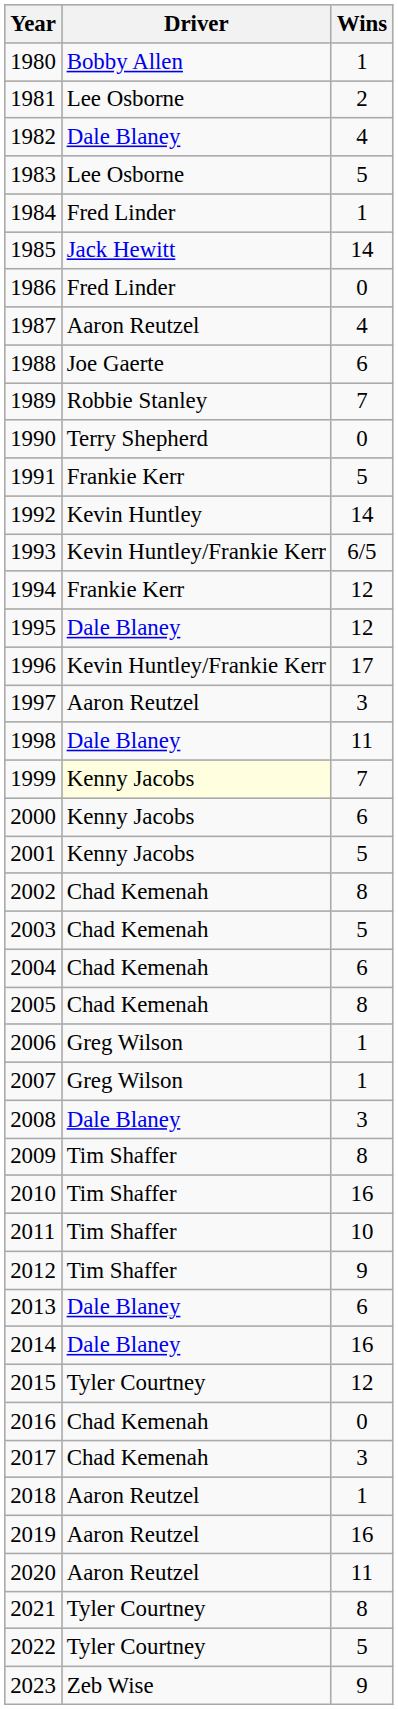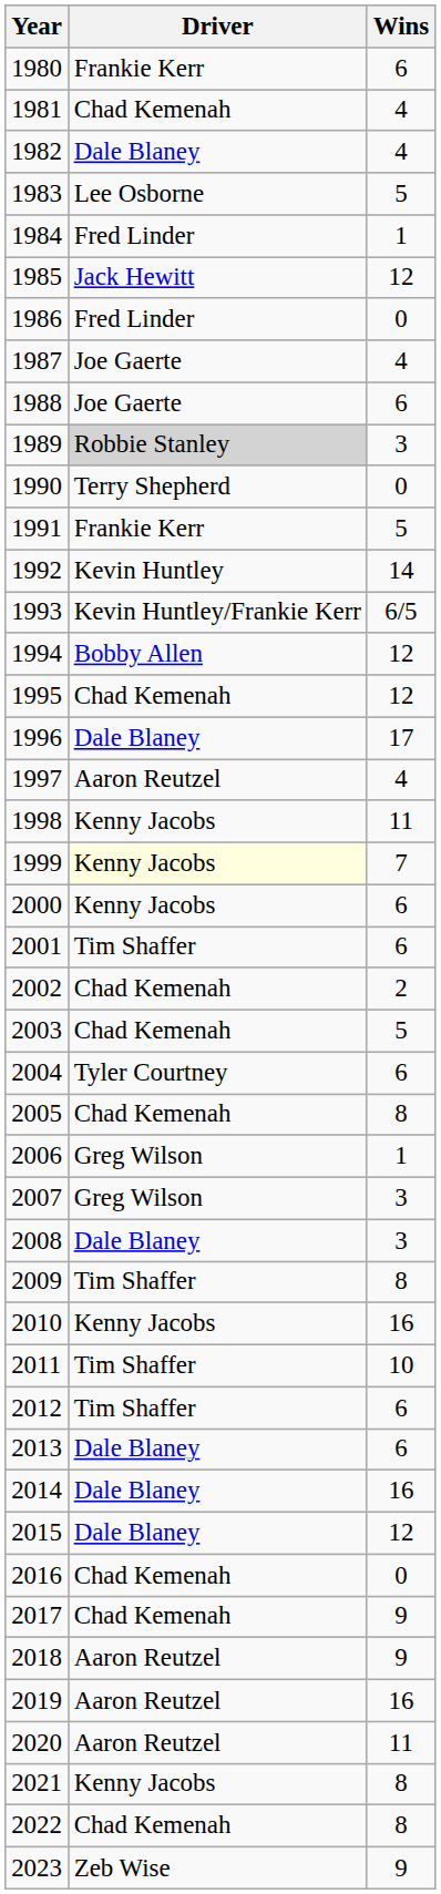 <table class="wikitable" style="font-size: 90%;">
 <tr>
 <th>Year</th>
 <th>Driver</th>
 <th>Wins</th>
 </tr>
 <tr>
 <td>1980</td>
-<td><a href='#'>Bobby Allen</a></td>
-<td align=center>1</td>
+<td>Frankie Kerr</td>
+<td align=center>6</td>
 </tr>
 <tr>
 <td>1981</td>
-<td>Lee Osborne</td>
-<td align=center>2</td>
+<td>Chad Kemenah</td>
+<td align=center>4</td>
 </tr>
 <tr>
 <td>1982</td>
 <td><a href='#'>Dale Blaney</a></td>
 <td align=center>4</td>
 </tr>
 <tr>
 <td>1983</td>
 <td>Lee Osborne</td>
 <td align=center>5</td>
 </tr>
 <tr>
 <td>1984</td>
 <td>Fred Linder</td>
 <td align=center>1</td>
 </tr>
 <tr>
 <td>1985</td>
 <td><a href='#'>Jack Hewitt</a></td>
-<td align=center>14</td>
+<td align=center>12</td>
 </tr>
 <tr>
 <td>1986</td>
 <td>Fred Linder</td>
 <td align=center>0</td>
 </tr>
 <tr>
 <td>1987</td>
-<td>Aaron Reutzel</td>
+<td>Joe Gaerte</td>
 <td align=center>4</td>
 </tr>
 <tr>
 <td>1988</td>
 <td>Joe Gaerte</td>
 <td align=center>6</td>
 </tr>
 <tr>
 <td>1989</td>
-<td>Robbie Stanley</td>
-<td align=center>7</td>
+<td style="background: lightgrey;">Robbie Stanley</td>
+<td align=center>3</td>
 </tr>
 <tr>
 <td>1990</td>
 <td>Terry Shepherd</td>
 <td align=center>0</td>
 </tr>
 <tr>
 <td>1991</td>
 <td>Frankie Kerr</td>
 <td align=center>5</td>
 </tr>
 <tr>
 <td>1992</td>
 <td>Kevin Huntley</td>
 <td align=center>14</td>
 </tr>
 <tr>
 <td>1993</td>
 <td>Kevin Huntley/Frankie Kerr</td>
 <td align=center>6/5</td>
 </tr>
 <tr>
 <td>1994</td>
-<td>Frankie Kerr</td>
+<td><a href='#'>Bobby Allen</a></td>
 <td align=center>12</td>
 </tr>
 <tr>
 <td>1995</td>
-<td><a href='#'>Dale Blaney</a></td>
+<td>Chad Kemenah</td>
 <td align=center>12</td>
 </tr>
 <tr>
 <td>1996</td>
-<td>Kevin Huntley/Frankie Kerr</td>
+<td><a href='#'>Dale Blaney</a></td>
 <td align=center>17</td>
 </tr>
 <tr>
 <td>1997</td>
 <td>Aaron Reutzel</td>
-<td align=center>3</td>
+<td align=center>4</td>
 </tr>
 <tr>
 <td>1998</td>
-<td><a href='#'>Dale Blaney</a></td>
+<td>Kenny Jacobs</td>
 <td align=center>11</td>
 </tr>
 <tr>
 <td>1999</td>
 <td style="background: lightyellow;">Kenny Jacobs</td>
 <td align=center>7</td>
 </tr>
 <tr>
 <td>2000</td>
 <td>Kenny Jacobs</td>
 <td align=center>6</td>
 </tr>
 <tr>
 <td>2001</td>
-<td>Kenny Jacobs</td>
-<td align=center>5</td>
+<td>Tim Shaffer</td>
+<td align=center>6</td>
 </tr>
 <tr>
 <td>2002</td>
 <td>Chad Kemenah</td>
-<td align=center>8</td>
+<td align=center>2</td>
 </tr>
 <tr>
 <td>2003</td>
 <td>Chad Kemenah</td>
 <td align=center>5</td>
 </tr>
 <tr>
 <td>2004</td>
-<td>Chad Kemenah</td>
+<td>Tyler Courtney </td>
 <td align=center>6</td>
 </tr>
 <tr>
 <td>2005</td>
 <td>Chad Kemenah</td>
 <td align=center>8</td>
 </tr>
 <tr>
 <td>2006</td>
 <td>Greg Wilson</td>
 <td align=center>1</td>
 </tr>
 <tr>
 <td>2007</td>
 <td>Greg Wilson</td>
-<td align=center>1</td>
+<td align=center>3</td>
 </tr>
 <tr>
 <td>2008</td>
 <td><a href='#'>Dale Blaney</a></td>
 <td align=center>3</td>
 </tr>
 <tr>
 <td>2009</td>
 <td>Tim Shaffer</td>
 <td align=center>8</td>
 </tr>
 <tr>
 <td>2010</td>
-<td>Tim Shaffer</td>
+<td>Kenny Jacobs</td>
 <td align=center>16</td>
 </tr>
 <tr>
 <td>2011</td>
 <td>Tim Shaffer</td>
 <td align=center>10</td>
 </tr>
 <tr>
 <td>2012</td>
 <td>Tim Shaffer</td>
-<td align=center>9</td>
+<td align=center>6</td>
 </tr>
 <tr>
 <td>2013</td>
 <td><a href='#'>Dale Blaney</a></td>
 <td align=center>6</td>
 </tr>
 <tr>
 <td>2014</td>
 <td><a href='#'>Dale Blaney</a></td>
 <td align=center>16</td>
 </tr>
 <tr>
 <td>2015</td>
-<td>Tyler Courtney </td>
+<td><a href='#'>Dale Blaney</a></td>
 <td align=center>12</td>
 </tr>
 <tr>
 <td>2016</td>
 <td>Chad Kemenah</td>
 <td align=center>0</td>
 </tr>
 <tr>
 <td>2017</td>
 <td>Chad Kemenah</td>
-<td align=center>3</td>
+<td align=center>9</td>
 </tr>
 <tr>
 <td>2018</td>
 <td>Aaron Reutzel</td>
-<td align=center>1</td>
+<td align=center>9</td>
 </tr>
 <tr>
 <td>2019</td>
 <td>Aaron Reutzel</td>
 <td align=center>16</td>
 </tr>
 <tr>
 <td>2020</td>
 <td>Aaron Reutzel</td>
 <td align=center>11</td>
 </tr>
 <tr>
 <td>2021</td>
-<td>Tyler Courtney </td>
+<td>Kenny Jacobs</td>
 <td align=center>8</td>
 </tr>
 <tr>
 <td>2022</td>
-<td>Tyler Courtney </td>
-<td align=center>5</td>
+<td>Chad Kemenah</td>
+<td align=center>8</td>
 </tr>
 <tr>
 <td>2023</td>
 <td>Zeb Wise </td>
 <td align=center>9 </td>
 </tr>
 <tr>
 </tr>
 </table>
